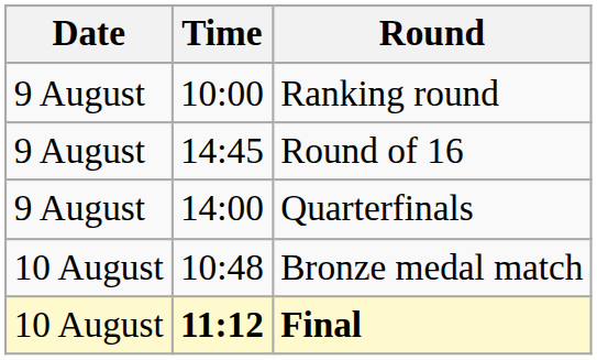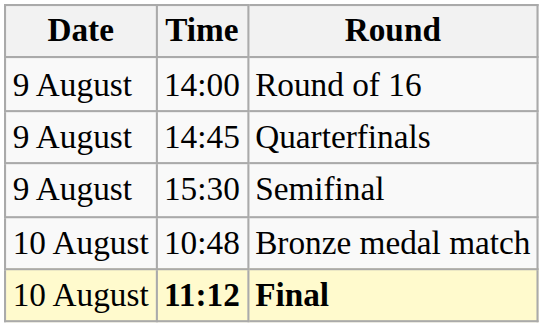 <table class="wikitable">
 <tr>
 <th>Date</th>
 <th>Time</th>
 <th>Round</th>
 </tr>
 <tr>
 <td>9 August</td>
-<td>10:00</td>
-<td>Ranking round</td>
+<td>14:00</td>
+<td>Round of 16</td>
 </tr>
 <tr>
 <td>9 August</td>
 <td>14:45</td>
-<td>Round of 16</td>
+<td>Quarterfinals</td>
 </tr>
 <tr>
 <td>9 August</td>
-<td>14:00</td>
-<td>Quarterfinals</td>
+<td>15:30</td>
+<td>Semifinal</td>
 </tr>
 <tr>
 <td>10 August</td>
 <td>10:48</td>
 <td>Bronze medal match</td>
 </tr>
 <tr style=background:lemonchiffon>
 <td>10 August</td>
 <td><strong>11:12</strong></td>
 <td><strong>Final</strong></td>
 </tr>
 </table>
